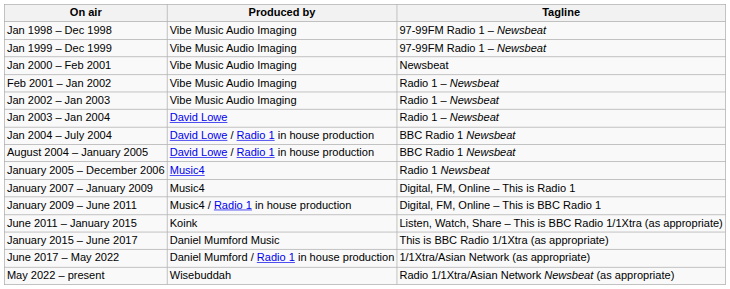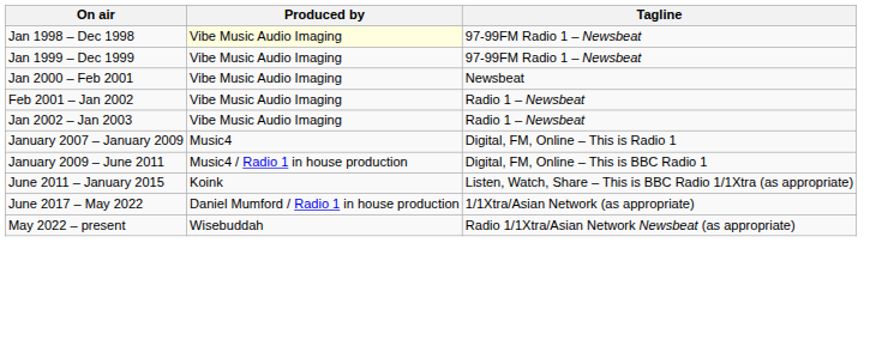 <table class="wikitable">
 <tr>
 <th>On air</th>
 <th>Produced by</th>
 <th>Tagline</th>
 </tr>
 <tr>
 <td>Jan 1998 – Dec 1998</td>
-<td>Vibe Music Audio Imaging</td>
+<td style="background: lightyellow;">Vibe Music Audio Imaging</td>
 <td>97-99FM Radio 1 – <em>Newsbeat</em></td>
 </tr>
 <tr>
 <td>Jan 1999 – Dec 1999</td>
 <td>Vibe Music Audio Imaging</td>
 <td>97-99FM Radio 1 – <em>Newsbeat</em></td>
 </tr>
 <tr>
 <td>Jan 2000 – Feb 2001</td>
 <td>Vibe Music Audio Imaging</td>
 <td>Newsbeat</td>
 </tr>
 <tr>
 <td>Feb 2001 – Jan 2002</td>
 <td>Vibe Music Audio Imaging</td>
 <td>Radio 1 – <em>Newsbeat</em></td>
 </tr>
 <tr>
 <td>Jan 2002 – Jan 2003</td>
 <td>Vibe Music Audio Imaging</td>
 <td>Radio 1 – <em>Newsbeat</em></td>
 </tr>
 <tr>
-<td>Jan 2003 – Jan 2004</td>
-<td><a href='#'>David Lowe</a></td>
-<td>Radio 1 – <em>Newsbeat</em></td>
-</tr>
-<tr>
-<td>Jan 2004 – July 2004</td>
-<td><a href='#'>David Lowe</a> / <a href='#'>Radio 1</a> in house production</td>
-<td>BBC Radio 1 <em>Newsbeat</em></td>
-</tr>
-<tr>
-<td>August 2004 – January 2005</td>
-<td><a href='#'>David Lowe</a> / <a href='#'>Radio 1</a> in house production</td>
-<td>BBC Radio 1 <em>Newsbeat</em></td>
-</tr>
-<tr>
-<td>January 2005 – December 2006</td>
-<td><a href='#'>Music4</a></td>
-<td>Radio 1 <em>Newsbeat</em></td>
-</tr>
-<tr>
 <td>January 2007 – January 2009</td>
 <td>Music4</td>
 <td>Digital, FM, Online – This is Radio 1</td>
 </tr>
 <tr>
 <td>January 2009 – June 2011</td>
 <td>Music4 / <a href='#'>Radio 1</a> in house production</td>
 <td>Digital, FM, Online – This is BBC Radio 1</td>
 </tr>
 <tr>
 <td>June 2011 – January 2015</td>
 <td>Koink</td>
 <td>Listen, Watch, Share – This is BBC Radio 1/1Xtra (as appropriate)</td>
 </tr>
 <tr>
-<td>January 2015 – June 2017</td>
-<td>Daniel Mumford Music</td>
-<td>This is BBC Radio 1/1Xtra (as appropriate)</td>
-</tr>
-<tr>
 <td>June 2017 – May 2022</td>
 <td>Daniel Mumford / <a href='#'>Radio 1</a> in house production</td>
 <td>1/1Xtra/Asian Network (as appropriate)</td>
 </tr>
 <tr>
 <td>May 2022 – present</td>
 <td>Wisebuddah</td>
 <td>Radio 1/1Xtra/Asian Network <em>Newsbeat</em> (as appropriate)</td>
 </tr>
 </table>
